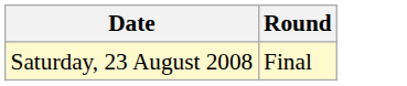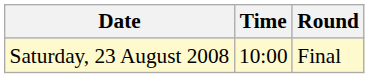 <table class="wikitable">
 <tr>
 <th>Date</th>
+<th>Time</th>
 <th>Round</th>
 </tr>
 <tr>
 <td style=background:lemonchiffon>Saturday, 23 August 2008</td>
+<td style=background:lemonchiffon>10:00</td>
 <td style=background:lemonchiffon>Final</td>
 </tr>
 </table>
